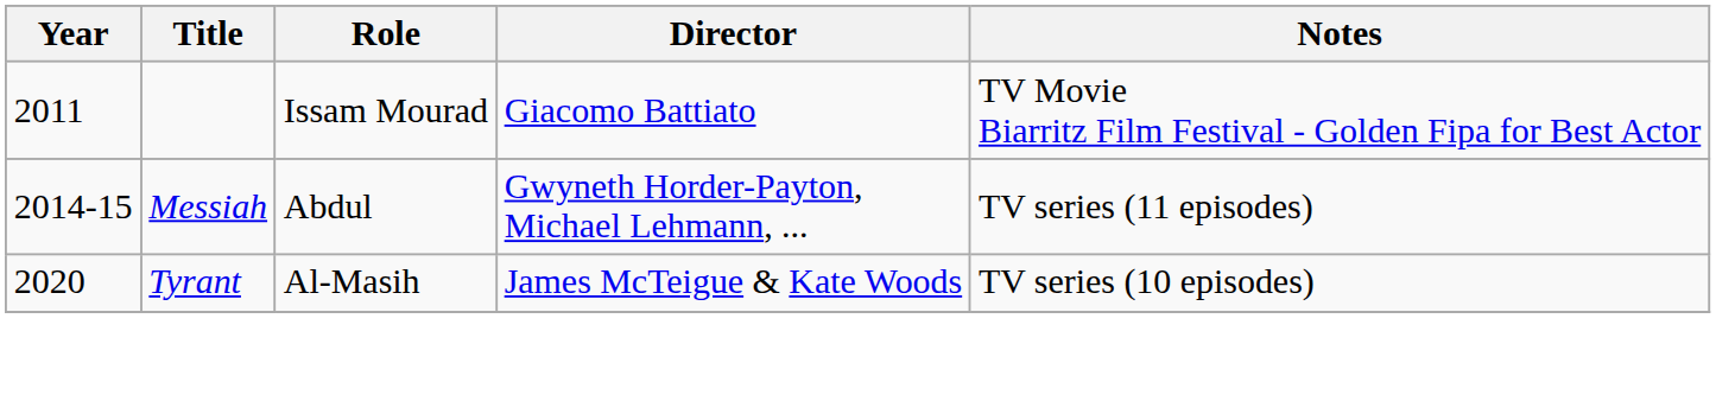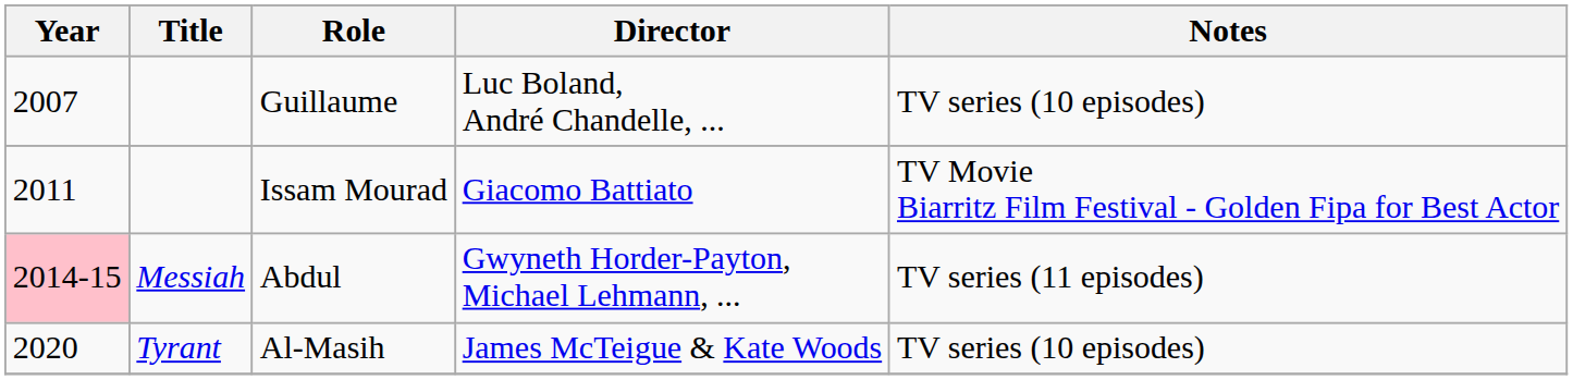 <table class="wikitable sortable">
 <tr>
 <th>Year</th>
 <th>Title</th>
 <th>Role</th>
 <th>Director</th>
 <th class="unsortable">Notes</th>
 </tr>
 <tr>
+<td>2007</td>
+<td><em></em></td>
+<td>Guillaume</td>
+<td>Luc Boland, <br>André Chandelle, ...</td>
+<td>TV series (10 episodes)</td>
+</tr>
+<tr>
 <td>2011</td>
 <td><em></em></td>
 <td>Issam Mourad</td>
 <td><a href='#'>Giacomo Battiato</a></td>
 <td>TV Movie<br> <a href='#'>Biarritz Film Festival - Golden Fipa for Best Actor</a></td>
 </tr>
 <tr>
-<td>2014-15</td>
+<td style="background: pink;">2014-15</td>
 <td><em><a href='#'>Messiah</a></em></td>
 <td>Abdul</td>
 <td><a href='#'>Gwyneth Horder-Payton</a>,<br> <a href='#'>Michael Lehmann</a>, ...</td>
 <td>TV series (11 episodes)</td>
 </tr>
 <tr>
 <td>2020</td>
 <td><em><a href='#'>Tyrant</a></em></td>
 <td>Al-Masih</td>
 <td><a href='#'>James McTeigue</a> & <a href='#'>Kate Woods</a></td>
 <td>TV series (10 episodes)</td>
 </tr>
 <tr>
 </tr>
 </table>
